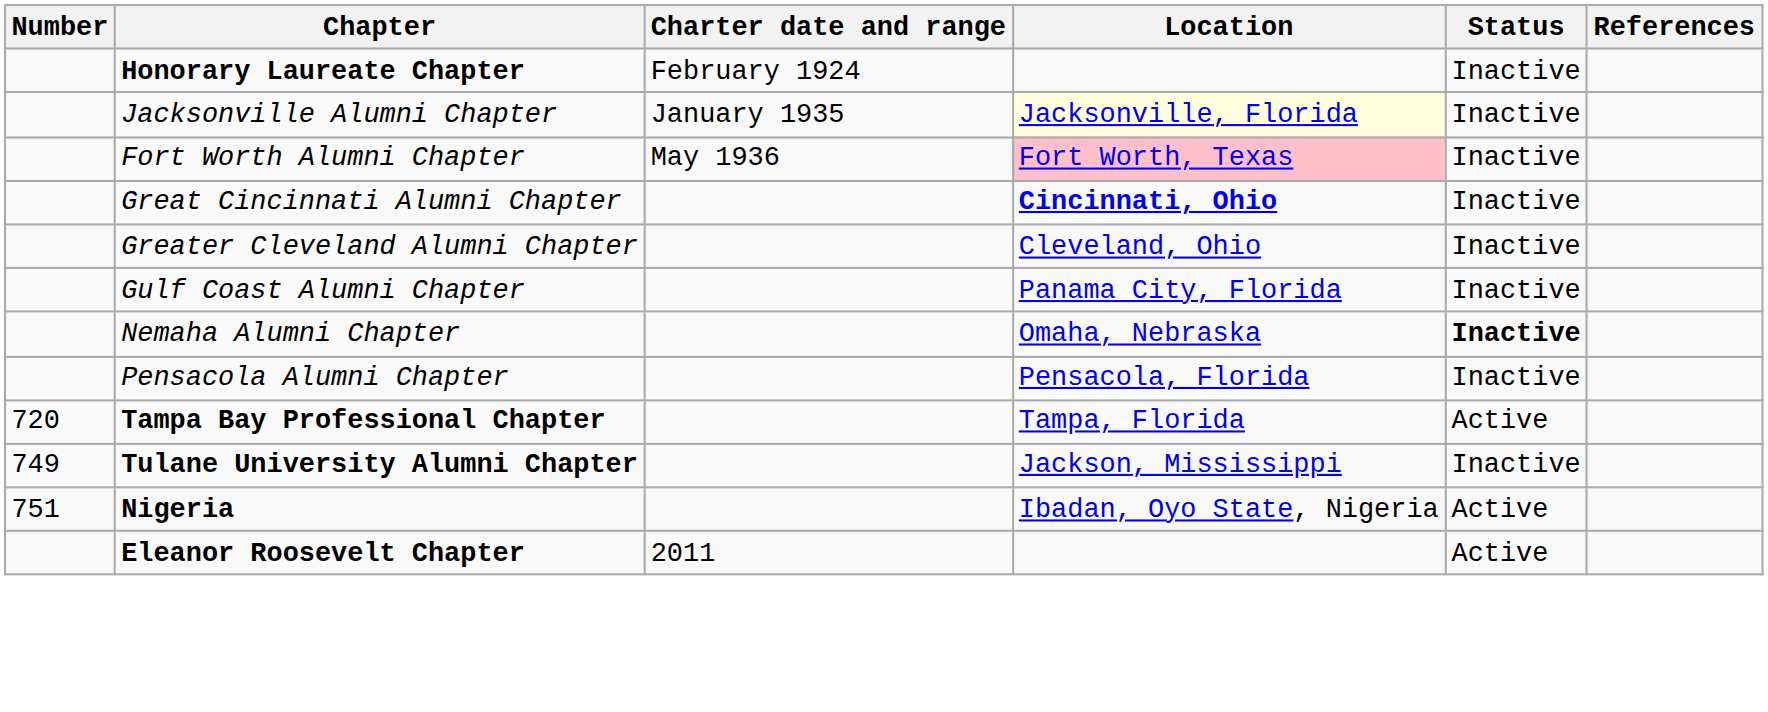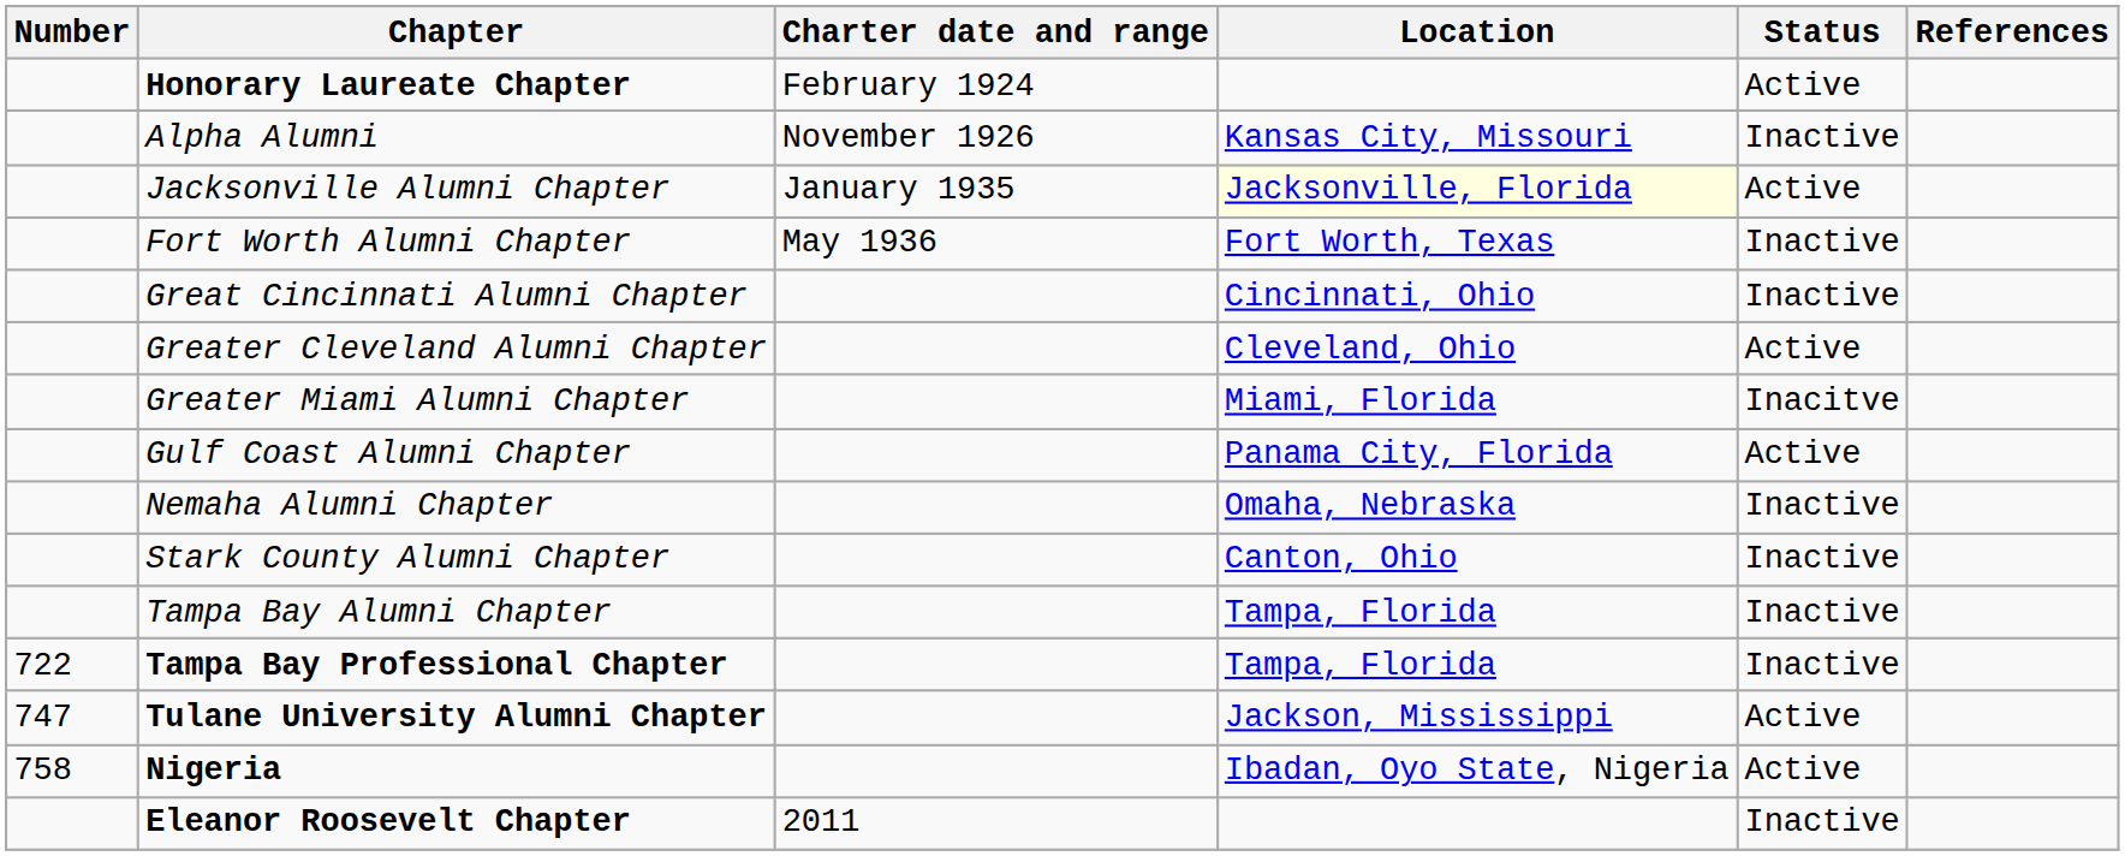 <table class="wikitable sortable">
 <tr>
 <th>Number</th>
 <th>Chapter</th>
 <th>Charter date and range</th>
 <th>Location</th>
 <th>Status</th>
 <th>References</th>
 </tr>
 <tr>
 <td></td>
 <td><strong>Honorary Laureate Chapter</strong></td>
 <td>February 1924</td>
 <td></td>
+<td>Active</td>
+<td></td>
+</tr>
+<tr>
+<td></td>
+<td><em>Alpha Alumni</em></td>
+<td>November 1926</td>
+<td><a href='#'>Kansas City, Missouri</a></td>
 <td>Inactive</td>
 <td></td>
 </tr>
 <tr>
 <td></td>
 <td><em>Jacksonville Alumni Chapter</em></td>
 <td>January 1935</td>
 <td style="background: lightyellow;"><a href='#'>Jacksonville, Florida</a></td>
-<td>Inactive</td>
+<td>Active</td>
 <td></td>
 </tr>
 <tr>
 <td></td>
 <td><em>Fort Worth Alumni Chapter</em></td>
 <td>May 1936</td>
-<td style="background: pink;"><a href='#'>Fort Worth, Texas</a></td>
+<td><a href='#'>Fort Worth, Texas</a></td>
 <td>Inactive</td>
 <td></td>
 </tr>
 <tr>
 <td></td>
 <td><em>Great Cincinnati Alumni Chapter</em></td>
 <td></td>
-<td><strong><a href='#'>Cincinnati, Ohio</a></strong></td>
+<td><a href='#'>Cincinnati, Ohio</a></td>
 <td>Inactive</td>
 <td></td>
 </tr>
 <tr>
 <td></td>
 <td><em>Greater Cleveland Alumni Chapter</em></td>
 <td></td>
 <td><a href='#'>Cleveland, Ohio</a></td>
-<td>Inactive</td>
+<td>Active</td>
+<td></td>
+</tr>
+<tr>
+<td></td>
+<td><em>Greater Miami Alumni Chapter</em></td>
+<td></td>
+<td><a href='#'>Miami, Florida</a></td>
+<td>Inacitve</td>
 <td></td>
 </tr>
 <tr>
 <td></td>
 <td><em>Gulf Coast Alumni Chapter</em></td>
 <td></td>
 <td><a href='#'>Panama City, Florida</a></td>
-<td>Inactive</td>
+<td>Active</td>
 <td></td>
 </tr>
 <tr>
 <td></td>
 <td><em>Nemaha Alumni Chapter</em></td>
 <td></td>
 <td><a href='#'>Omaha, Nebraska</a></td>
-<td><strong>Inactive</strong></td>
+<td>Inactive</td>
 <td></td>
 </tr>
 <tr>
 <td></td>
-<td><em>Pensacola Alumni Chapter</em></td>
+<td><em>Stark County Alumni Chapter</em></td>
 <td></td>
-<td><a href='#'>Pensacola, Florida</a></td>
+<td><a href='#'>Canton, Ohio</a></td>
 <td>Inactive</td>
 <td></td>
 </tr>
 <tr>
-<td>720</td>
+<td></td>
+<td><em>Tampa Bay Alumni Chapter</em></td>
+<td></td>
+<td><a href='#'>Tampa, Florida</a></td>
+<td>Inactive</td>
+<td></td>
+</tr>
+<tr>
+<td>722</td>
 <td><strong>Tampa Bay Professional Chapter</strong></td>
 <td></td>
 <td><a href='#'>Tampa, Florida</a></td>
+<td>Inactive</td>
+<td></td>
+</tr>
+<tr>
+<td>747</td>
+<td><strong>Tulane University Alumni Chapter</strong></td>
+<td></td>
+<td><a href='#'>Jackson, Mississippi</a></td>
 <td>Active</td>
 <td></td>
 </tr>
 <tr>
-<td>749</td>
-<td><strong>Tulane University Alumni Chapter</strong></td>
-<td></td>
-<td><a href='#'>Jackson, Mississippi</a></td>
-<td>Inactive</td>
-<td></td>
-</tr>
-<tr>
-<td>751</td>
+<td>758</td>
 <td><strong>Nigeria</strong></td>
 <td></td>
 <td><a href='#'>Ibadan, Oyo State</a>, Nigeria</td>
 <td>Active</td>
 <td></td>
 </tr>
 <tr>
 <td></td>
 <td><strong>Eleanor Roosevelt Chapter</strong></td>
 <td>2011</td>
 <td></td>
-<td>Active</td>
+<td>Inactive</td>
 <td></td>
 </tr>
 </table>
